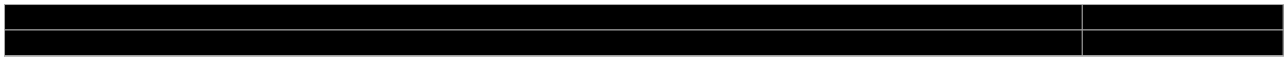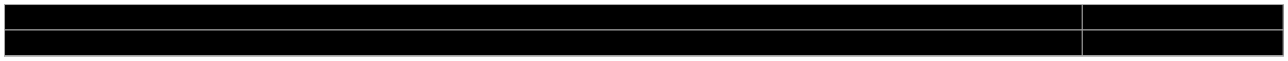 <table class="wikitable" width="80%">
 <tr align="center">
+</tr>
+<tr align="center" bgcolor=" ">
+<td>Kelli Stack</td>
+<td>F</td>
 </tr>
 <tr align="center" bgcolor=" ">
 <td>Blake Bolden</td>
 <td>D</td>
 </tr>
 <tr align="center" bgcolor=" ">
-<td>Kelli Stack</td>
-<td>F</td>
-</tr>
-<tr align="center" bgcolor=" ">
 </tr>
 </table>
